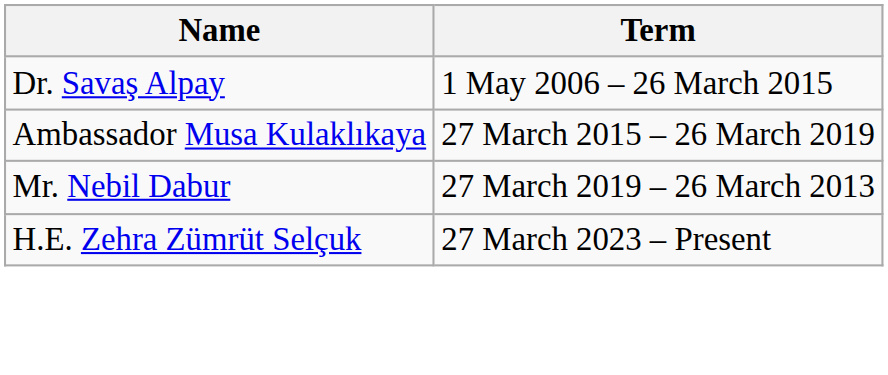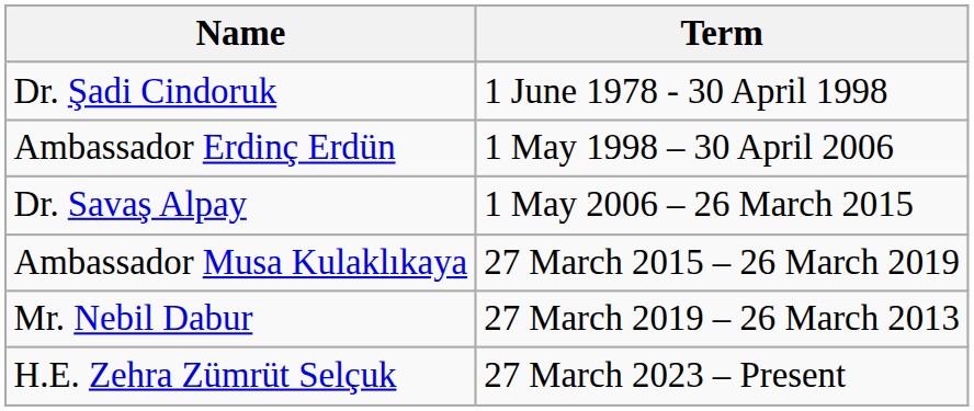 <table class="wikitable">
 <tr>
 <th>Name</th>
 <th>Term</th>
+</tr>
+<tr>
+<td>Dr. <a href='#'>Şadi Cindoruk</a></td>
+<td>1 June 1978 - 30 April 1998</td>
+</tr>
+<tr>
+<td>Ambassador <a href='#'>Erdinç Erdün</a></td>
+<td>1 May 1998 – 30 April 2006</td>
 </tr>
 <tr>
 <td>Dr. <a href='#'>Savaş Alpay</a></td>
 <td>1 May 2006 – 26 March 2015</td>
 </tr>
 <tr>
 <td>Ambassador <a href='#'>Musa Kulaklıkaya</a></td>
 <td>27 March 2015 – 26 March 2019</td>
 </tr>
 <tr>
 <td>Mr. <a href='#'>Nebil Dabur</a></td>
 <td>27 March 2019 – 26 March 2013</td>
 </tr>
 <tr>
 <td>H.E. <a href='#'>Zehra Zümrüt Selçuk</a></td>
 <td>27 March 2023 – Present</td>
 </tr>
 </table>
